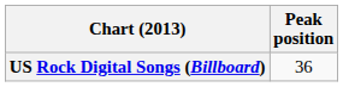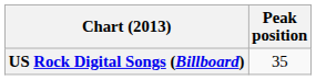 <table class="wikitable plainrowheaders" style="text-align:center">
 <tr>
 <th scope="col">Chart (2013)</th>
 <th scope="col">Peak<br>position</th>
 </tr>
 <tr>
 <th scope="row">US <a href='#'>Rock Digital Songs</a> (<em><a href='#'>Billboard</a></em>)</th>
-<td>36</td>
+<td>35</td>
 </tr>
 </table>
